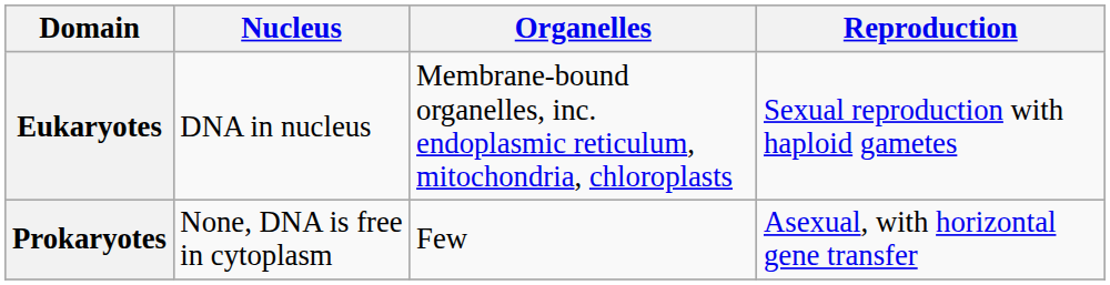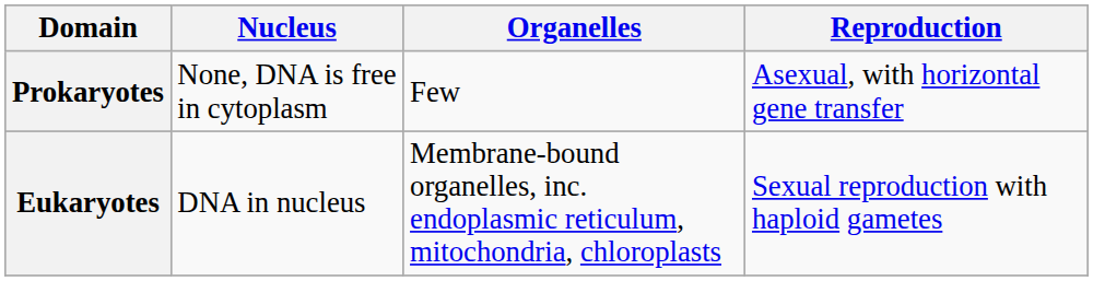 <table class="wikitable">
 <tr>
 <th>Domain</th>
 <th style="width: 120px;"><a href='#'>Nucleus</a></th>
 <th style="width: 180px;"><a href='#'>Organelles</a></th>
 <th style="width: 180px;"><a href='#'>Reproduction</a></th>
 </tr>
 <tr>
+<th>Prokaryotes</th>
+<td>None, DNA is free in cytoplasm</td>
+<td>Few</td>
+<td><a href='#'>Asexual</a>, with <a href='#'>horizontal gene transfer</a></td>
+</tr>
+<tr>
 <th>Eukaryotes</th>
 <td>DNA in nucleus</td>
 <td>Membrane-bound organelles, inc. <a href='#'>endoplasmic reticulum</a>, <a href='#'>mitochondria</a>, <a href='#'>chloroplasts</a></td>
 <td><a href='#'>Sexual reproduction</a> with <a href='#'>haploid</a> <a href='#'>gametes</a></td>
 </tr>
-<tr>
-<th>Prokaryotes</th>
-<td>None, DNA is free in cytoplasm</td>
-<td>Few</td>
-<td><a href='#'>Asexual</a>, with <a href='#'>horizontal gene transfer</a></td>
-</tr>
 </table>
